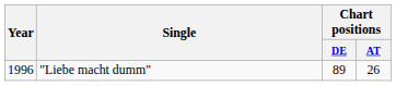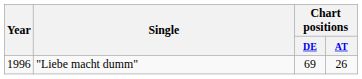 <table class="wikitable" style="text-align:center;">
 <tr>
 <th rowspan="2">Year</th>
 <th width="345" rowspan="2">Single</th>
 <th colspan="2">Chart positions</th>
 </tr>
 <tr>
 <th width="35"><small><a href='#'>DE</a></small></th>
 <th width="35"><small><a href='#'>AT</a></small></th>
 </tr>
 <tr>
 <td>1996</td>
 <td style="text-align:left;">"Liebe macht dumm"</td>
-<td>89</td>
+<td>69</td>
 <td>26</td>
 </tr>
 </table>
